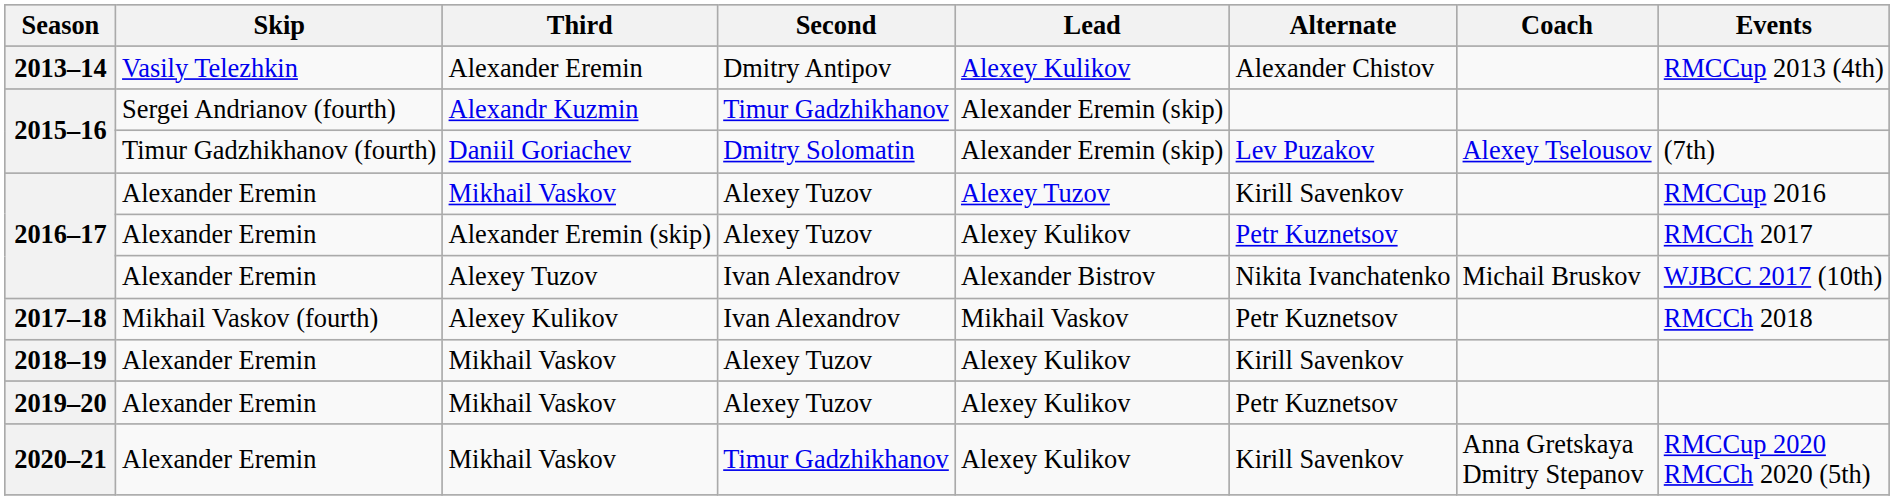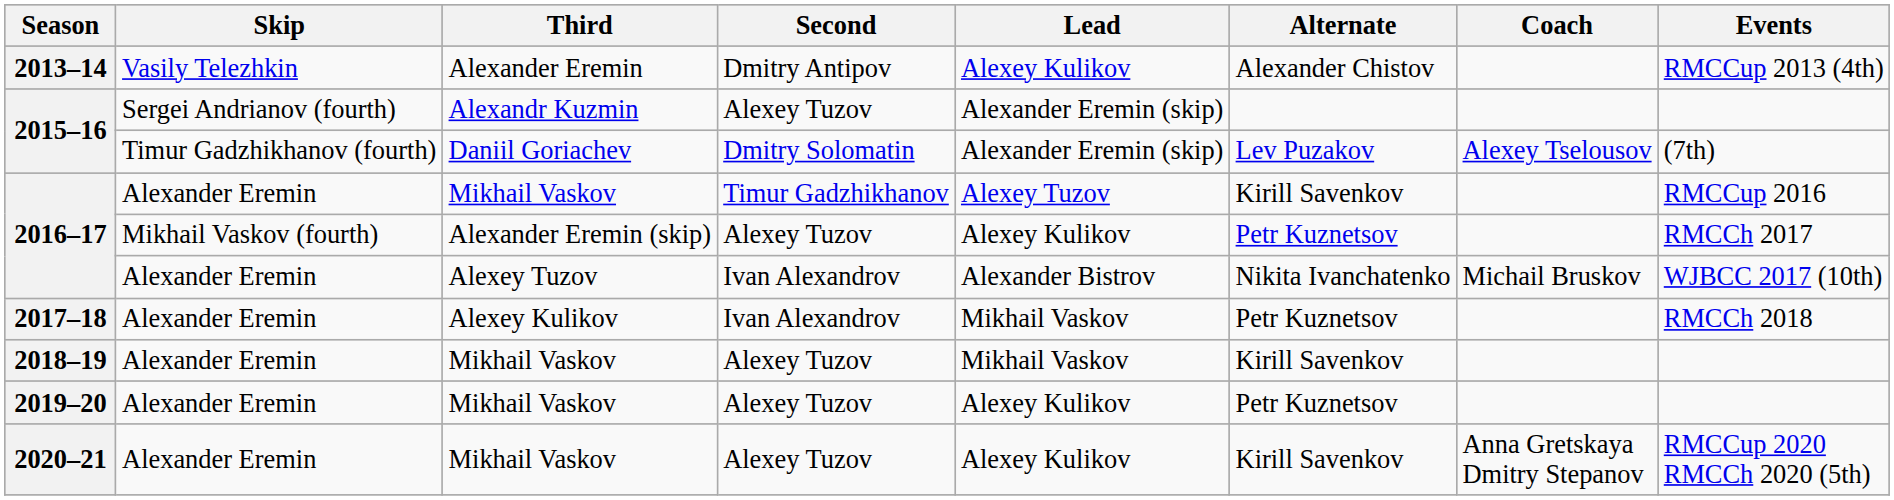 <table class="wikitable">
 <tr>
 <th scope="col" width=60>Season</th>
 <th scope="col">Skip</th>
 <th scope="col">Third</th>
 <th scope="col">Second</th>
 <th scope="col">Lead</th>
 <th scope="col">Alternate</th>
 <th scope="col">Coach</th>
 <th scope="col">Events</th>
 </tr>
 <tr>
 <th scope="row">2013–14</th>
 <td><a href='#'>Vasily Telezhkin</a></td>
 <td>Alexander Eremin</td>
 <td>Dmitry Antipov</td>
 <td><a href='#'>Alexey Kulikov</a></td>
 <td>Alexander Chistov</td>
 <td></td>
 <td><a href='#'>RMCCup</a> 2013 (4th)</td>
 </tr>
 <tr>
 <th scope="row" rowspan=2>2015–16</th>
 <td>Sergei Andrianov (fourth)</td>
 <td><a href='#'>Alexandr Kuzmin</a></td>
-<td><a href='#'>Timur Gadzhikhanov</a></td>
+<td>Alexey Tuzov</td>
 <td>Alexander Eremin (skip)</td>
 <td></td>
 <td></td>
 <td></td>
 </tr>
 <tr>
 <td>Timur Gadzhikhanov (fourth)</td>
 <td><a href='#'>Daniil Goriachev</a></td>
 <td><a href='#'>Dmitry Solomatin</a></td>
 <td>Alexander Eremin (skip)</td>
 <td><a href='#'>Lev Puzakov</a></td>
 <td><a href='#'>Alexey Tselousov</a></td>
 <td> (7th)</td>
 </tr>
 <tr>
 <th scope="row" rowspan=3>2016–17</th>
 <td>Alexander Eremin</td>
 <td><a href='#'>Mikhail Vaskov</a></td>
-<td>Alexey Tuzov</td>
+<td><a href='#'>Timur Gadzhikhanov</a></td>
 <td><a href='#'>Alexey Tuzov</a></td>
 <td>Kirill Savenkov</td>
 <td></td>
 <td><a href='#'>RMCCup</a> 2016 </td>
 </tr>
 <tr>
-<td>Alexander Eremin</td>
+<td>Mikhail Vaskov (fourth)</td>
 <td>Alexander Eremin (skip)</td>
 <td>Alexey Tuzov</td>
 <td>Alexey Kulikov</td>
 <td><a href='#'>Petr Kuznetsov</a></td>
 <td></td>
 <td><a href='#'>RMCCh</a> 2017 </td>
 </tr>
 <tr>
 <td>Alexander Eremin</td>
 <td>Alexey Tuzov</td>
 <td>Ivan Alexandrov</td>
 <td>Alexander Bistrov</td>
 <td>Nikita Ivanchatenko</td>
 <td>Michail Bruskov</td>
 <td><a href='#'>WJBCC 2017</a> (10th)</td>
 </tr>
 <tr>
 <th scope="row">2017–18</th>
-<td>Mikhail Vaskov (fourth)</td>
+<td>Alexander Eremin</td>
 <td>Alexey Kulikov</td>
 <td>Ivan Alexandrov</td>
 <td>Mikhail Vaskov</td>
 <td>Petr Kuznetsov</td>
 <td></td>
 <td><a href='#'>RMCCh</a> 2018 </td>
 </tr>
 <tr>
 <th scope="row">2018–19</th>
 <td>Alexander Eremin</td>
 <td>Mikhail Vaskov</td>
 <td>Alexey Tuzov</td>
-<td>Alexey Kulikov</td>
+<td>Mikhail Vaskov</td>
 <td>Kirill Savenkov</td>
 <td></td>
 <td></td>
 </tr>
 <tr>
 <th scope="row">2019–20</th>
 <td>Alexander Eremin</td>
 <td>Mikhail Vaskov</td>
 <td>Alexey Tuzov</td>
 <td>Alexey Kulikov</td>
 <td>Petr Kuznetsov</td>
 <td></td>
 <td></td>
 </tr>
 <tr>
 <th scope="row">2020–21</th>
 <td>Alexander Eremin</td>
 <td>Mikhail Vaskov</td>
-<td><a href='#'>Timur Gadzhikhanov</a></td>
+<td>Alexey Tuzov</td>
 <td>Alexey Kulikov</td>
 <td>Kirill Savenkov</td>
 <td>Anna Gretskaya <br> Dmitry Stepanov</td>
 <td><a href='#'>RMCCup 2020</a>  <br> <a href='#'>RMCCh</a> 2020 (5th)</td>
 </tr>
 </table>
